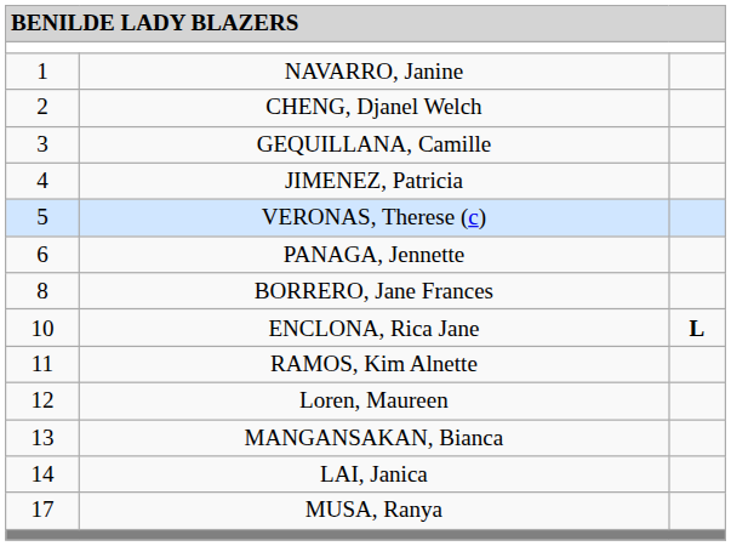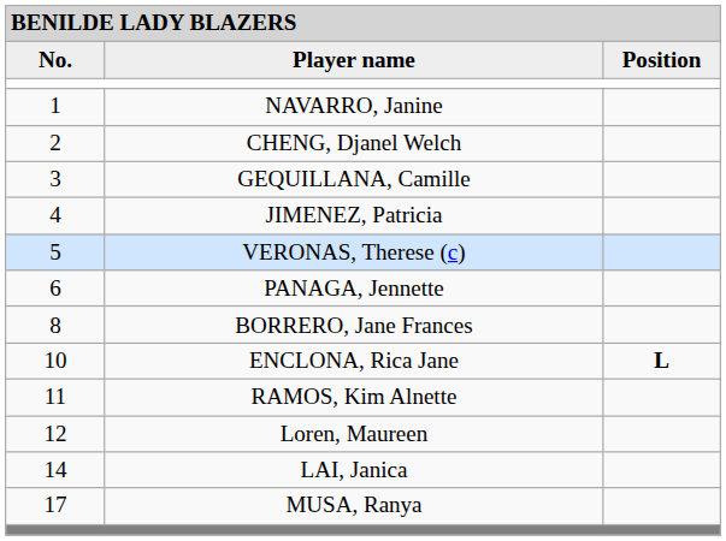 <table class='wikitable mw-collapsible mw-collapsed' style='text-align: center; width: 500px; border: none;'>
 <tr>
 <th style="background:#D4D4D4; text-align:left;" colspan=3> BENILDE LADY BLAZERS</th>
+</tr>
+<tr style="background:#EEEEEE; font-weight:bold;">
+<td width=10%>No.</td>
+<td width=50%>Player name</td>
+<td width=10%>Position</td>
 </tr>
 <tr style="background:#FFFFFF;">
 <td colspan=3 align=center></td>
 </tr>
 <tr>
 <td align=center>1</td>
 <td>NAVARRO, Janine</td>
 <td align=center></td>
 </tr>
 <tr>
 <td align=center>2</td>
 <td>CHENG, Djanel Welch</td>
 <td align=center></td>
 </tr>
 <tr>
 <td align=center>3</td>
 <td>GEQUILLANA, Camille</td>
 <td align=center></td>
 </tr>
 <tr>
 <td align=center>4</td>
 <td>JIMENEZ, Patricia</td>
 <td align=center></td>
 </tr>
 <tr bgcolor=#D0E6FF>
 <td align=center>5</td>
 <td>VERONAS, Therese (<a href='#'>c</a>)</td>
 <td align=center></td>
 </tr>
 <tr>
 <td align=center>6</td>
 <td>PANAGA, Jennette</td>
 <td align=center></td>
 </tr>
 <tr>
 <td align=center>8</td>
 <td>BORRERO, Jane Frances</td>
 <td align=center></td>
 </tr>
 <tr>
 <td align=center>10</td>
 <td>ENCLONA, Rica Jane</td>
 <td align=center><strong>L</strong></td>
 </tr>
 <tr>
 <td align=center>11</td>
 <td>RAMOS, Kim Alnette</td>
 <td align=center></td>
 </tr>
 <tr>
 <td align=center>12</td>
 <td>Loren, Maureen</td>
 <td align=center></td>
 </tr>
 <tr>
-<td align=center>13</td>
-<td>MANGANSAKAN, Bianca</td>
-<td align=center></td>
-</tr>
-<tr>
 <td align=center>14</td>
 <td>LAI, Janica</td>
 <td align=center></td>
 </tr>
 <tr>
 <td align=center>17</td>
 <td>MUSA, Ranya</td>
 <td align=center></td>
 </tr>
 <tr>
 <th style="background:gray;" colspan=3></th>
 </tr>
 <tr>
 </tr>
 </table>
